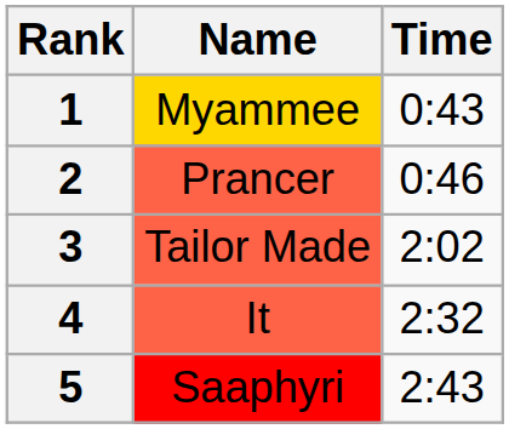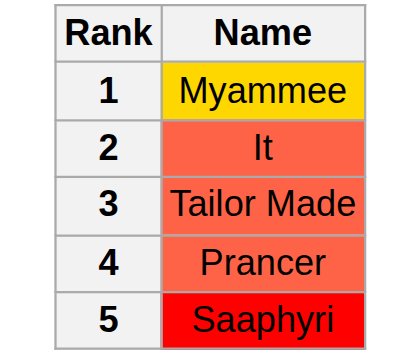 <table class="wikitable" style="margin:1em auto; text-align:center">
 <tr>
 <th>Rank</th>
 <th>Name</th>
-<th>Time</th>
 </tr>
 <tr>
 <th>1</th>
 <td style="background:gold;">Myammee</td>
-<td>0:43</td>
 </tr>
 <tr>
 <th>2</th>
-<td style="background:tomato;">Prancer</td>
-<td>0:46</td>
+<td style="background:tomato;">It</td>
 </tr>
 <tr>
 <th>3</th>
 <td style="background:tomato;">Tailor Made</td>
-<td>2:02</td>
 </tr>
 <tr>
 <th>4</th>
-<td style="background:tomato;">It</td>
-<td>2:32</td>
+<td style="background:tomato;">Prancer</td>
 </tr>
 <tr>
 <th>5</th>
 <td style="background:red;">Saaphyri</td>
-<td>2:43</td>
 </tr>
 </table>
